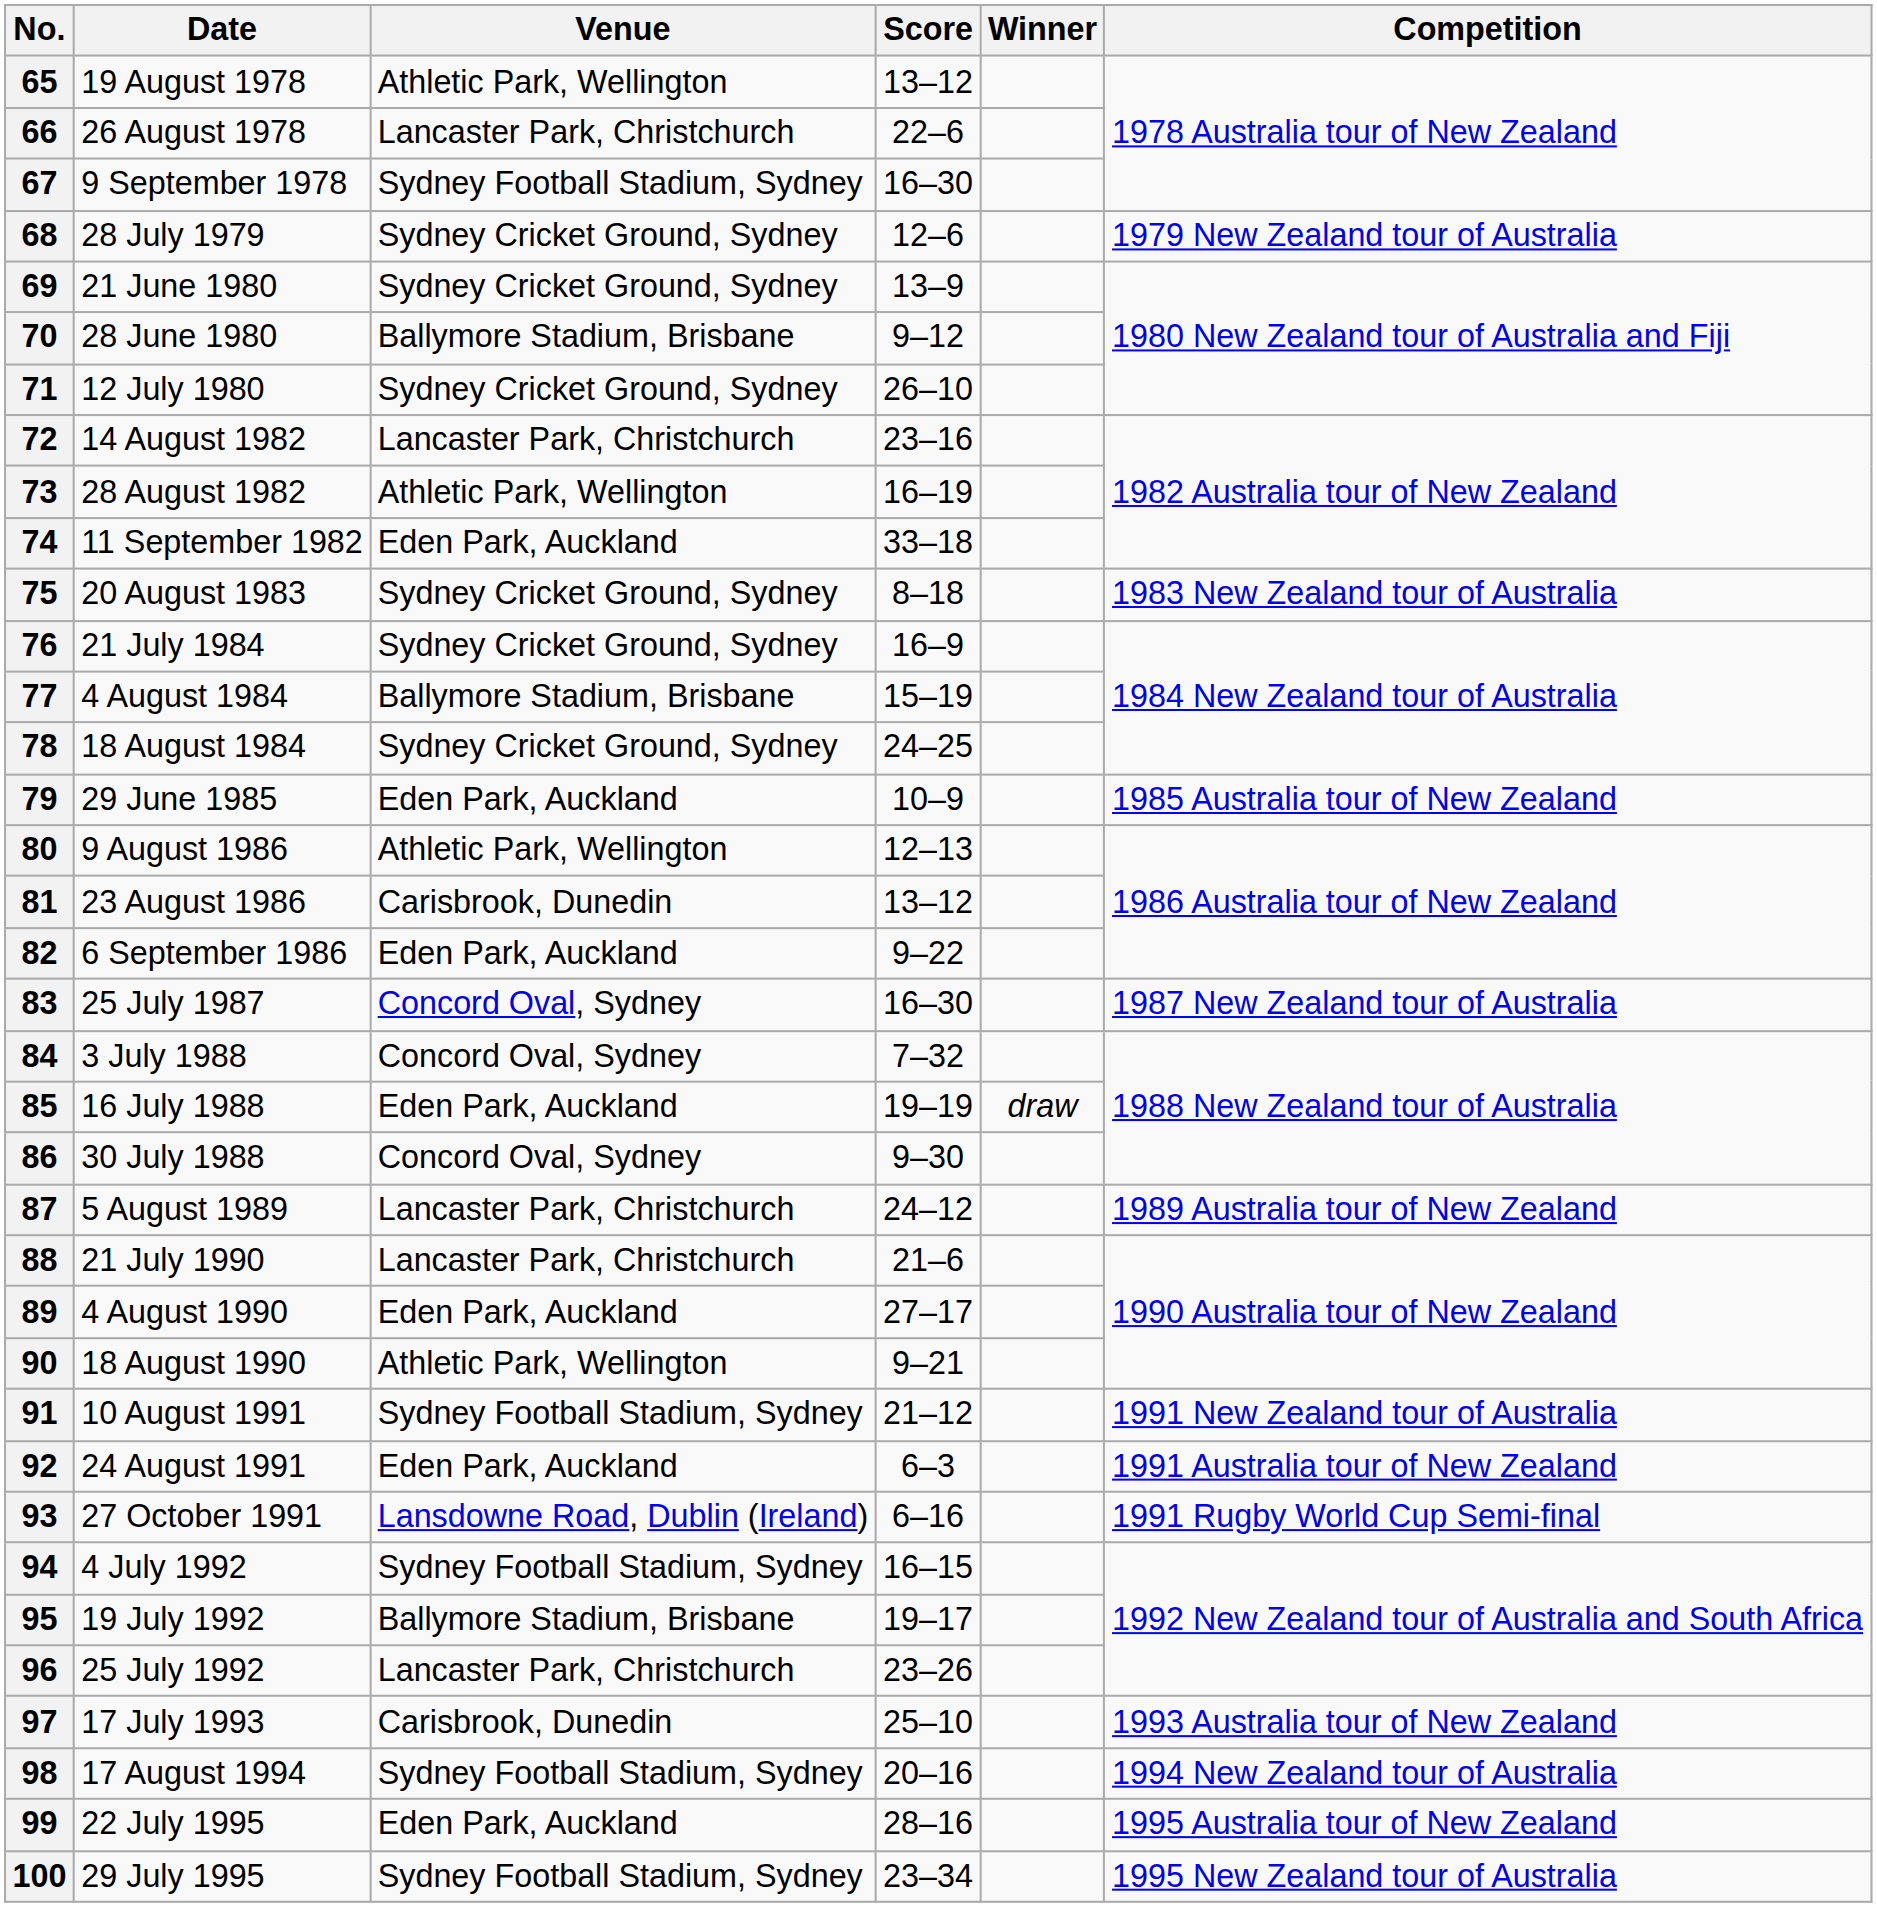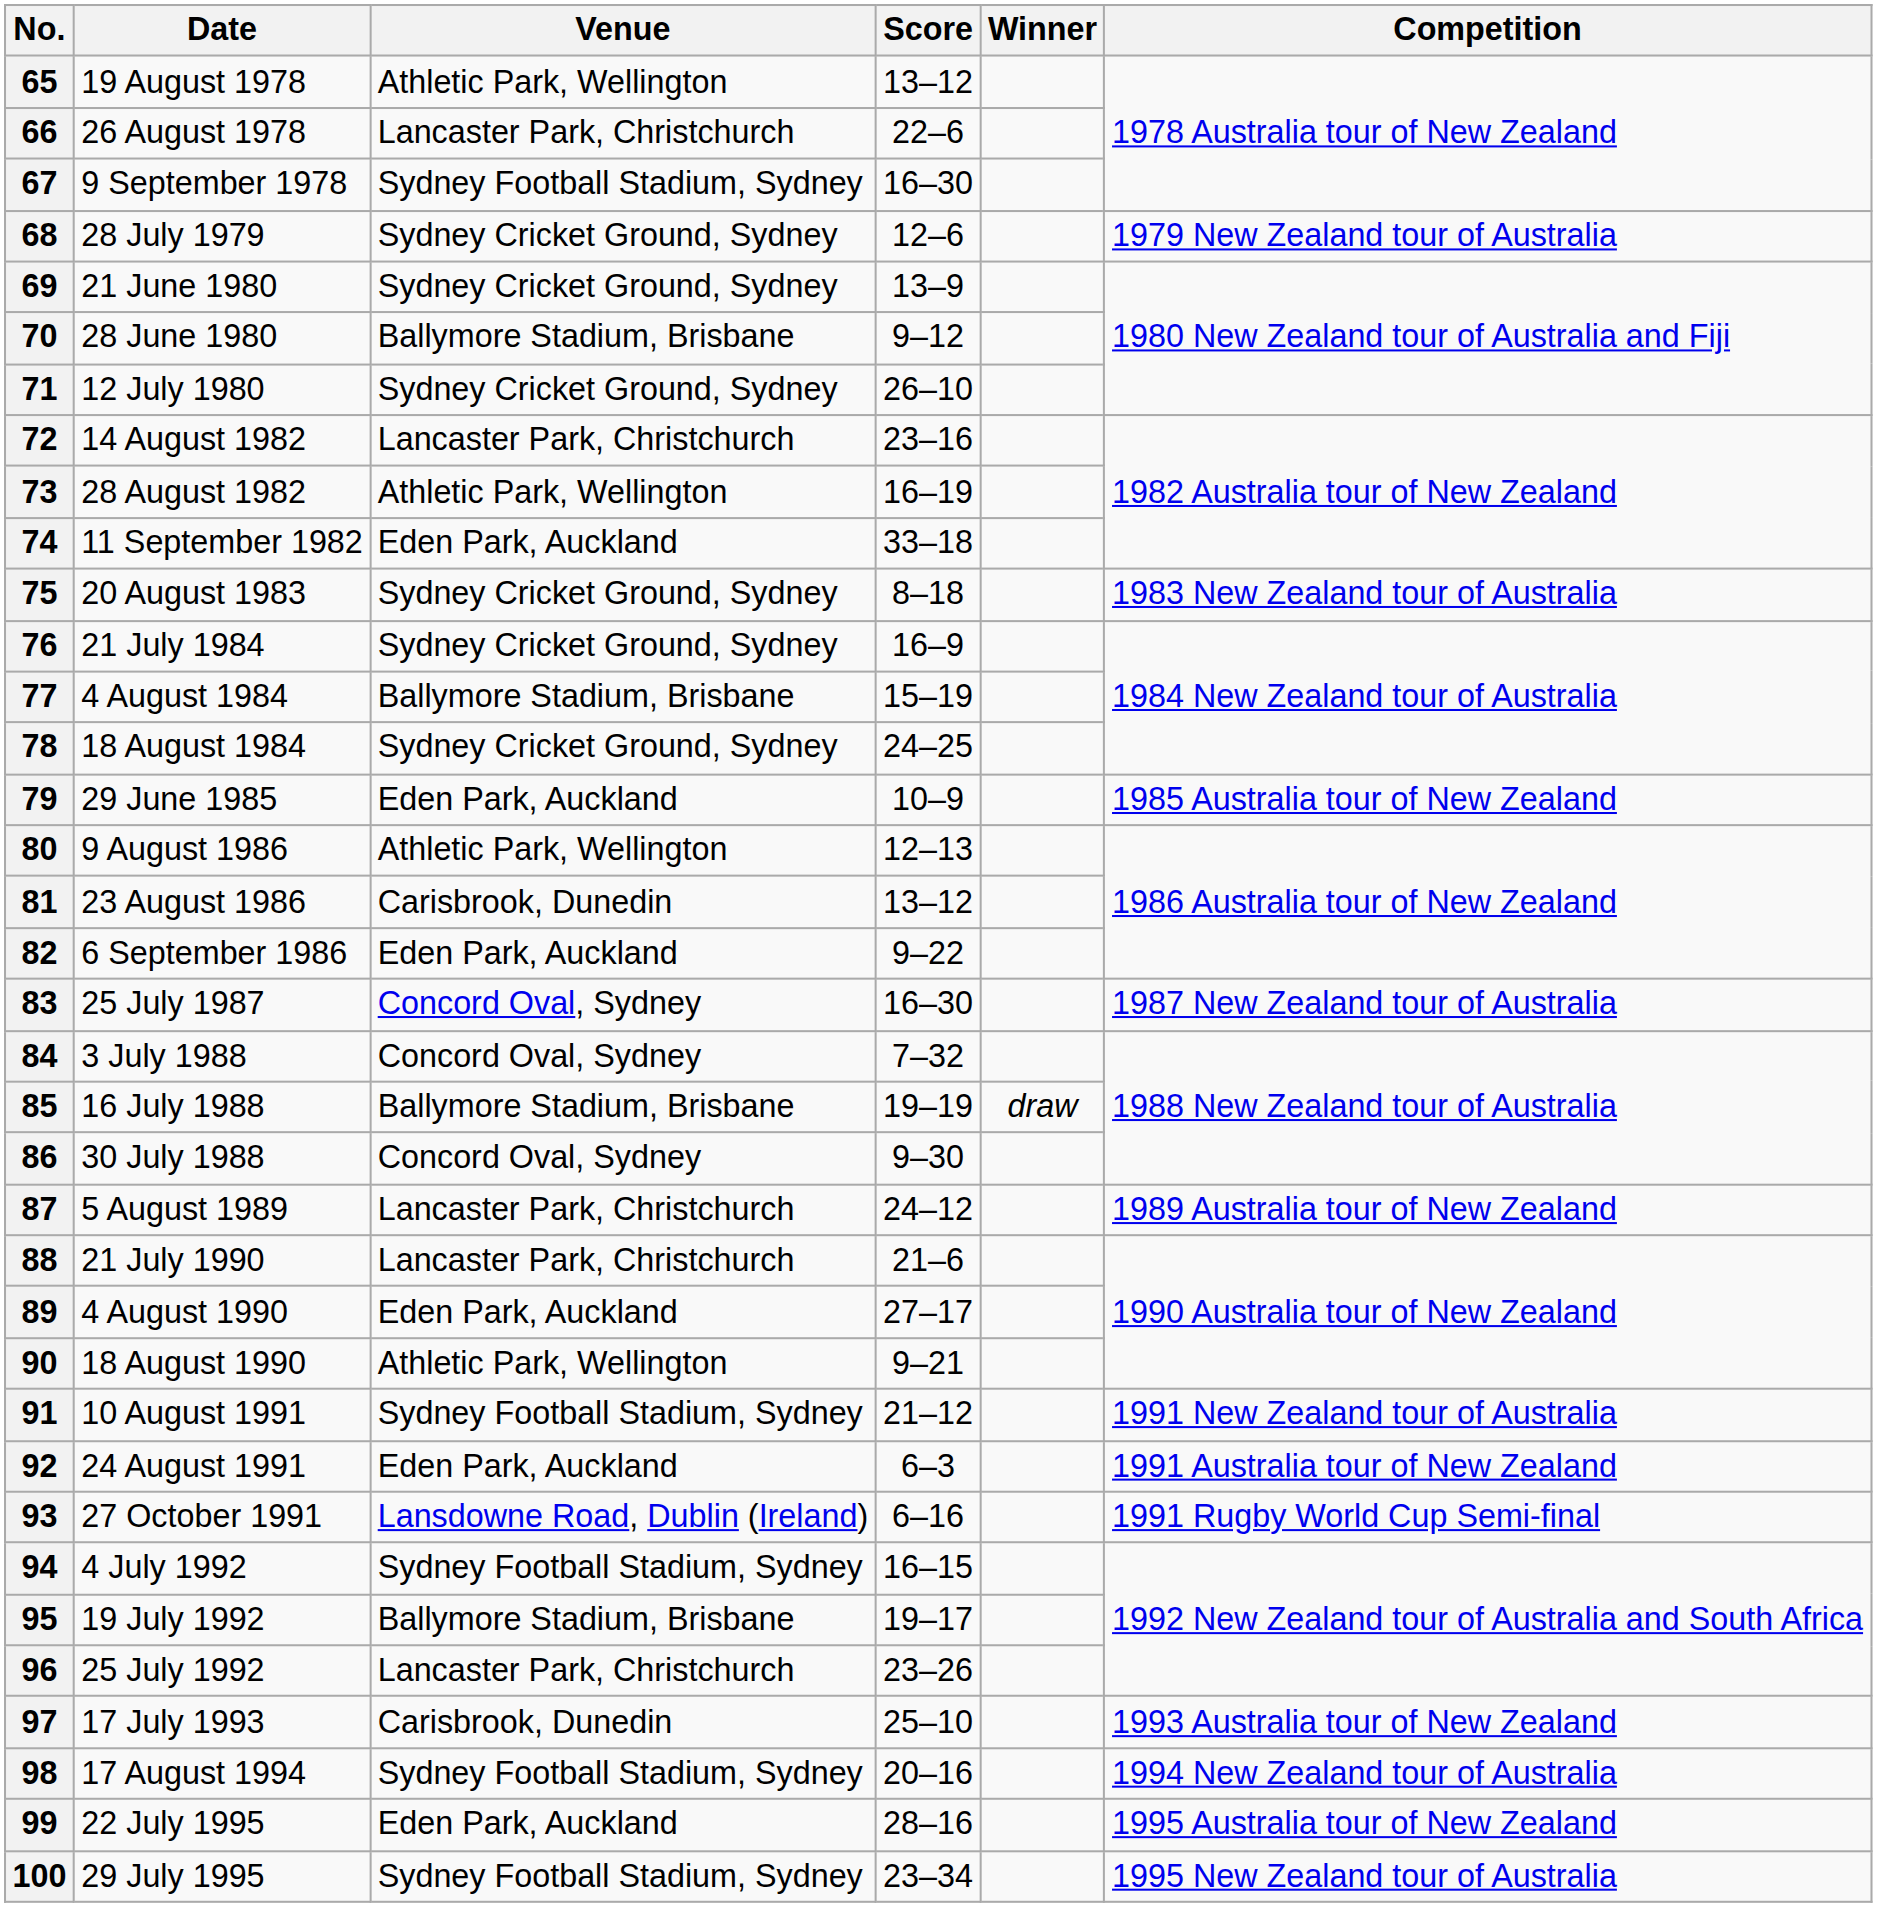 <table class="wikitable">
 <tr>
 <th>No.</th>
 <th>Date</th>
 <th>Venue</th>
 <th>Score</th>
 <th>Winner</th>
 <th>Competition</th>
 </tr>
 <tr>
 <th>65</th>
 <td>19 August 1978</td>
 <td>Athletic Park, Wellington</td>
 <td align="center">13–12</td>
 <td></td>
 <td rowspan="3"><a href='#'>1978 Australia tour of New Zealand</a></td>
 </tr>
 <tr>
 <th>66</th>
 <td>26 August 1978</td>
 <td>Lancaster Park, Christchurch</td>
 <td align="center">22–6</td>
 <td></td>
 </tr>
 <tr>
 <th>67</th>
 <td>9 September 1978</td>
 <td>Sydney Football Stadium, Sydney</td>
 <td align="center">16–30</td>
 <td></td>
 </tr>
 <tr>
 <th>68</th>
 <td>28 July 1979</td>
 <td>Sydney Cricket Ground, Sydney</td>
 <td align="center">12–6</td>
 <td></td>
 <td><a href='#'>1979 New Zealand tour of Australia</a></td>
 </tr>
 <tr>
 <th>69</th>
 <td>21 June 1980</td>
 <td>Sydney Cricket Ground, Sydney</td>
 <td align="center">13–9</td>
 <td></td>
 <td rowspan="3"><a href='#'>1980 New Zealand tour of Australia and Fiji</a></td>
 </tr>
 <tr>
 <th>70</th>
 <td>28 June 1980</td>
 <td>Ballymore Stadium, Brisbane</td>
 <td align="center">9–12</td>
 <td></td>
 </tr>
 <tr>
 <th>71</th>
 <td>12 July 1980</td>
 <td>Sydney Cricket Ground, Sydney</td>
 <td align="center">26–10</td>
 <td></td>
 </tr>
 <tr>
 <th>72</th>
 <td>14 August 1982</td>
 <td>Lancaster Park, Christchurch</td>
 <td align="center">23–16</td>
 <td></td>
 <td rowspan="3"><a href='#'>1982 Australia tour of New Zealand</a></td>
 </tr>
 <tr>
 <th>73</th>
 <td>28 August 1982</td>
 <td>Athletic Park, Wellington</td>
 <td align="center">16–19</td>
 <td></td>
 </tr>
 <tr>
 <th>74</th>
 <td>11 September 1982</td>
 <td>Eden Park, Auckland</td>
 <td align="center">33–18</td>
 <td></td>
 </tr>
 <tr>
 <th>75</th>
 <td>20 August 1983</td>
 <td>Sydney Cricket Ground, Sydney</td>
 <td align="center">8–18</td>
 <td></td>
 <td><a href='#'>1983 New Zealand tour of Australia</a></td>
 </tr>
 <tr>
 <th>76</th>
 <td>21 July 1984</td>
 <td>Sydney Cricket Ground, Sydney</td>
 <td align="center">16–9</td>
 <td></td>
 <td rowspan="3"><a href='#'>1984 New Zealand tour of Australia</a></td>
 </tr>
 <tr>
 <th>77</th>
 <td>4 August 1984</td>
 <td>Ballymore Stadium, Brisbane</td>
 <td align="center">15–19</td>
 <td></td>
 </tr>
 <tr>
 <th>78</th>
 <td>18 August 1984</td>
 <td>Sydney Cricket Ground, Sydney</td>
 <td align="center">24–25</td>
 <td></td>
 </tr>
 <tr>
 <th>79</th>
 <td>29 June 1985</td>
 <td>Eden Park, Auckland</td>
 <td align="center">10–9</td>
 <td></td>
 <td><a href='#'>1985 Australia tour of New Zealand</a></td>
 </tr>
 <tr>
 <th>80</th>
 <td>9 August 1986</td>
 <td>Athletic Park, Wellington</td>
 <td align="center">12–13</td>
 <td></td>
 <td rowspan="3"><a href='#'>1986 Australia tour of New Zealand</a></td>
 </tr>
 <tr>
 <th>81</th>
 <td>23 August 1986</td>
 <td>Carisbrook, Dunedin</td>
 <td align="center">13–12</td>
 <td></td>
 </tr>
 <tr>
 <th>82</th>
 <td>6 September 1986</td>
 <td>Eden Park, Auckland</td>
 <td align="center">9–22</td>
 <td></td>
 </tr>
 <tr>
 <th>83</th>
 <td>25 July 1987</td>
 <td><a href='#'>Concord Oval</a>, Sydney</td>
 <td align="center">16–30</td>
 <td></td>
 <td><a href='#'>1987 New Zealand tour of Australia</a></td>
 </tr>
 <tr>
 <th>84</th>
 <td>3 July 1988</td>
 <td>Concord Oval, Sydney</td>
 <td align="center">7–32</td>
 <td></td>
 <td rowspan="3"><a href='#'>1988 New Zealand tour of Australia</a></td>
 </tr>
 <tr>
 <th>85</th>
 <td>16 July 1988</td>
-<td>Eden Park, Auckland</td>
+<td>Ballymore Stadium, Brisbane</td>
 <td align="center">19–19</td>
 <td align="center"><em>draw</em></td>
 </tr>
 <tr>
 <th>86</th>
 <td>30 July 1988</td>
 <td>Concord Oval, Sydney</td>
 <td align="center">9–30</td>
 <td></td>
 </tr>
 <tr>
 <th>87</th>
 <td>5 August 1989</td>
 <td>Lancaster Park, Christchurch</td>
 <td align="center">24–12</td>
 <td></td>
 <td><a href='#'>1989 Australia tour of New Zealand</a></td>
 </tr>
 <tr>
 <th>88</th>
 <td>21 July 1990</td>
 <td>Lancaster Park, Christchurch</td>
 <td align="center">21–6</td>
 <td></td>
 <td rowspan="3"><a href='#'>1990 Australia tour of New Zealand</a></td>
 </tr>
 <tr>
 <th>89</th>
 <td>4 August 1990</td>
 <td>Eden Park, Auckland</td>
 <td align="center">27–17</td>
 <td></td>
 </tr>
 <tr>
 <th>90</th>
 <td>18 August 1990</td>
 <td>Athletic Park, Wellington</td>
 <td align="center">9–21</td>
 <td></td>
 </tr>
 <tr>
 <th>91</th>
 <td>10 August 1991</td>
 <td>Sydney Football Stadium, Sydney</td>
 <td align="center">21–12</td>
 <td></td>
 <td><a href='#'>1991 New Zealand tour of Australia</a></td>
 </tr>
 <tr>
 <th>92</th>
 <td>24 August 1991</td>
 <td>Eden Park, Auckland</td>
 <td align="center">6–3</td>
 <td></td>
 <td><a href='#'>1991 Australia tour of New Zealand</a></td>
 </tr>
 <tr>
 <th>93</th>
 <td>27 October 1991</td>
 <td><a href='#'>Lansdowne Road</a>, <a href='#'>Dublin</a> (<a href='#'>Ireland</a>)</td>
 <td align="center">6–16</td>
 <td></td>
 <td><a href='#'>1991 Rugby World Cup Semi-final</a></td>
 </tr>
 <tr>
 <th>94</th>
 <td>4 July 1992</td>
 <td>Sydney Football Stadium, Sydney</td>
 <td align="center">16–15</td>
 <td></td>
 <td rowspan="3"><a href='#'>1992 New Zealand tour of Australia and South Africa</a></td>
 </tr>
 <tr>
 <th>95</th>
 <td>19 July 1992</td>
 <td>Ballymore Stadium, Brisbane</td>
 <td align="center">19–17</td>
 <td></td>
 </tr>
 <tr>
 <th>96</th>
 <td>25 July 1992</td>
 <td>Lancaster Park, Christchurch</td>
 <td align="center">23–26</td>
 <td></td>
 </tr>
 <tr>
 <th>97</th>
 <td>17 July 1993</td>
 <td>Carisbrook, Dunedin</td>
 <td align="center">25–10</td>
 <td></td>
 <td><a href='#'>1993 Australia tour of New Zealand</a></td>
 </tr>
 <tr>
 <th>98</th>
 <td>17 August 1994</td>
 <td>Sydney Football Stadium, Sydney</td>
 <td align="center">20–16</td>
 <td></td>
 <td><a href='#'>1994 New Zealand tour of Australia</a></td>
 </tr>
 <tr>
 <th>99</th>
 <td>22 July 1995</td>
 <td>Eden Park, Auckland</td>
 <td align="center">28–16</td>
 <td></td>
 <td><a href='#'>1995 Australia tour of New Zealand</a></td>
 </tr>
 <tr>
 <th>100</th>
 <td>29 July 1995</td>
 <td>Sydney Football Stadium, Sydney</td>
 <td align="center">23–34</td>
 <td></td>
 <td><a href='#'>1995 New Zealand tour of Australia</a></td>
 </tr>
 </table>
